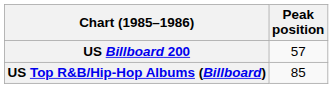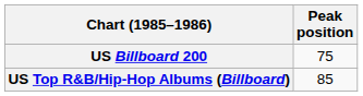 <table class="wikitable sortable plainrowheaders" style="text-align:center">
 <tr>
 <th scope="col">Chart (1985–1986)</th>
 <th scope="col">Peak<br>position</th>
 </tr>
 <tr>
 <th scope="row">US <a href='#'><em>Billboard</em> 200</a></th>
-<td>57</td>
+<td>75</td>
 </tr>
 <tr>
 <th scope="row">US <a href='#'>Top R&B/Hip-Hop Albums</a> (<em><a href='#'>Billboard</a></em>)</th>
 <td>85</td>
 </tr>
 </table>
